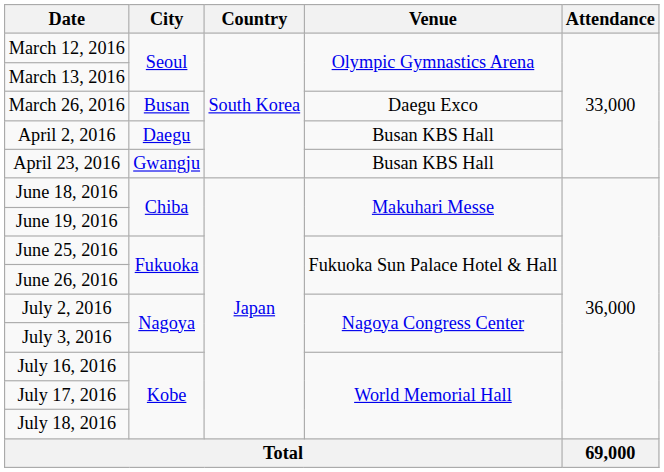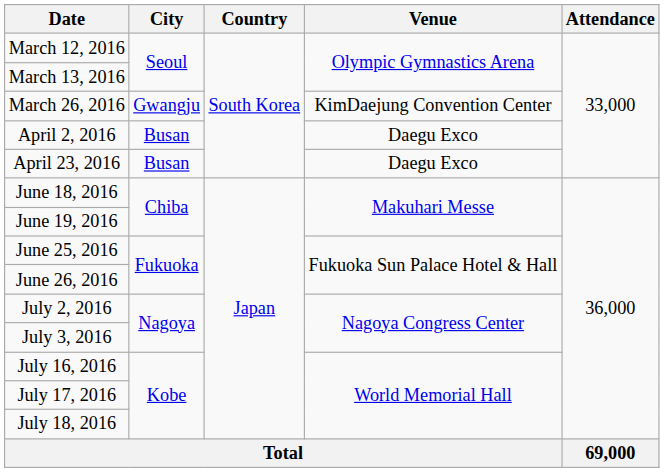 <table class="wikitable" style="text-align:center;">
 <tr>
 <th>Date</th>
 <th>City</th>
 <th>Country</th>
 <th>Venue</th>
 <th>Attendance</th>
 </tr>
 <tr>
 <td>March 12, 2016</td>
 <td rowspan=2><a href='#'>Seoul</a></td>
 <td rowspan=5><a href='#'>South Korea</a></td>
 <td rowspan=2><a href='#'>Olympic Gymnastics Arena</a></td>
 <td rowspan=5>33,000</td>
 </tr>
 <tr>
 <td>March 13, 2016</td>
 </tr>
 <tr>
 <td>March 26, 2016</td>
+<td><a href='#'>Gwangju</a></td>
+<td>KimDaejung Convention Center</td>
+</tr>
+<tr>
+<td>April 2, 2016</td>
 <td><a href='#'>Busan</a></td>
 <td>Daegu Exco</td>
 </tr>
 <tr>
-<td>April 2, 2016</td>
-<td><a href='#'>Daegu</a></td>
-<td>Busan KBS Hall</td>
-</tr>
-<tr>
 <td>April 23, 2016</td>
-<td><a href='#'>Gwangju</a></td>
-<td>Busan KBS Hall</td>
+<td><a href='#'>Busan</a></td>
+<td>Daegu Exco</td>
 </tr>
 <tr>
 <td>June 18, 2016</td>
 <td rowspan=2><a href='#'>Chiba</a></td>
 <td rowspan=9><a href='#'>Japan</a></td>
 <td rowspan=2><a href='#'>Makuhari Messe</a></td>
 <td rowspan=9>36,000 </td>
 </tr>
 <tr>
 <td>June 19, 2016</td>
 </tr>
 <tr>
 <td>June 25, 2016</td>
 <td rowspan=2><a href='#'>Fukuoka</a></td>
 <td rowspan=2>Fukuoka Sun Palace Hotel & Hall</td>
 </tr>
 <tr>
 <td>June 26, 2016</td>
 </tr>
 <tr>
 <td>July 2, 2016</td>
 <td rowspan=2><a href='#'>Nagoya</a></td>
 <td rowspan=2><a href='#'>Nagoya Congress Center</a></td>
 </tr>
 <tr>
 <td>July 3, 2016</td>
 </tr>
 <tr>
 <td>July 16, 2016</td>
 <td rowspan=3><a href='#'>Kobe</a></td>
 <td rowspan=3><a href='#'>World Memorial Hall</a></td>
 </tr>
 <tr>
 <td>July 17, 2016</td>
 </tr>
 <tr>
 <td>July 18, 2016</td>
 </tr>
 <tr>
 <th colspan=4>Total</th>
 <th>69,000</th>
 </tr>
 </table>
